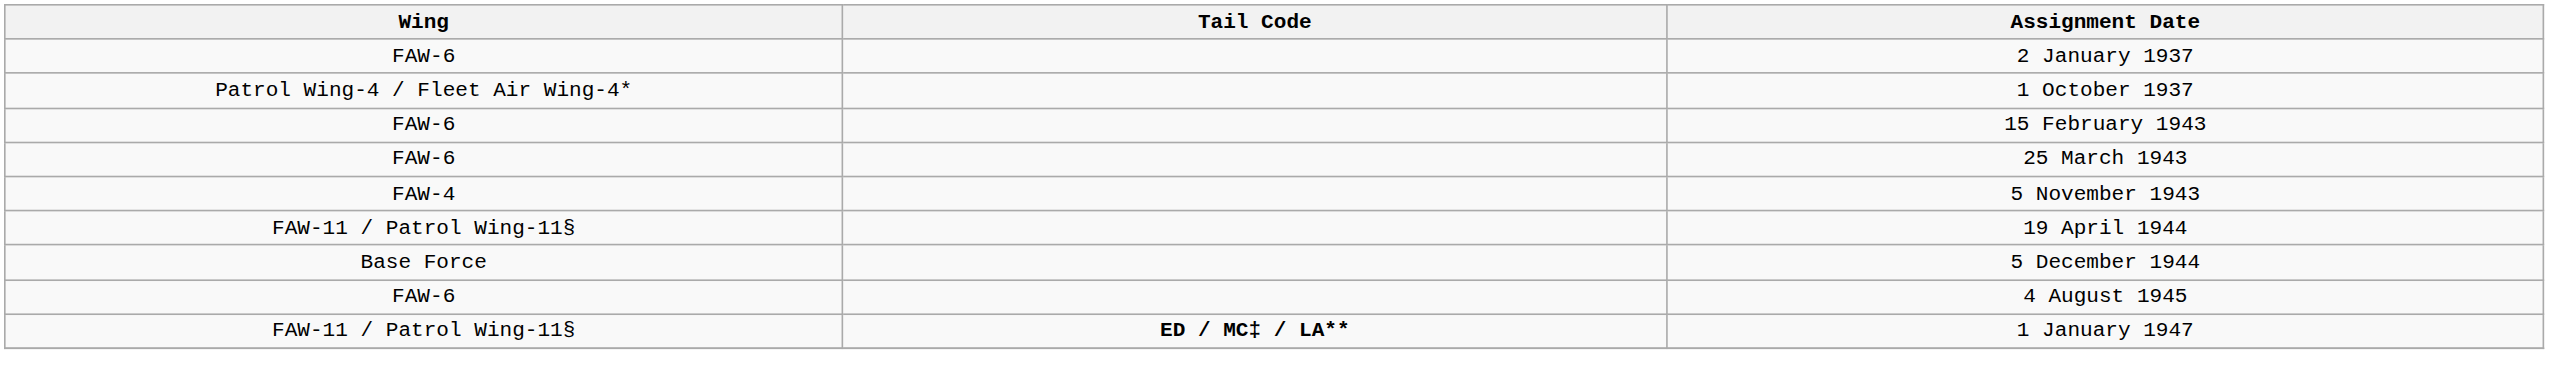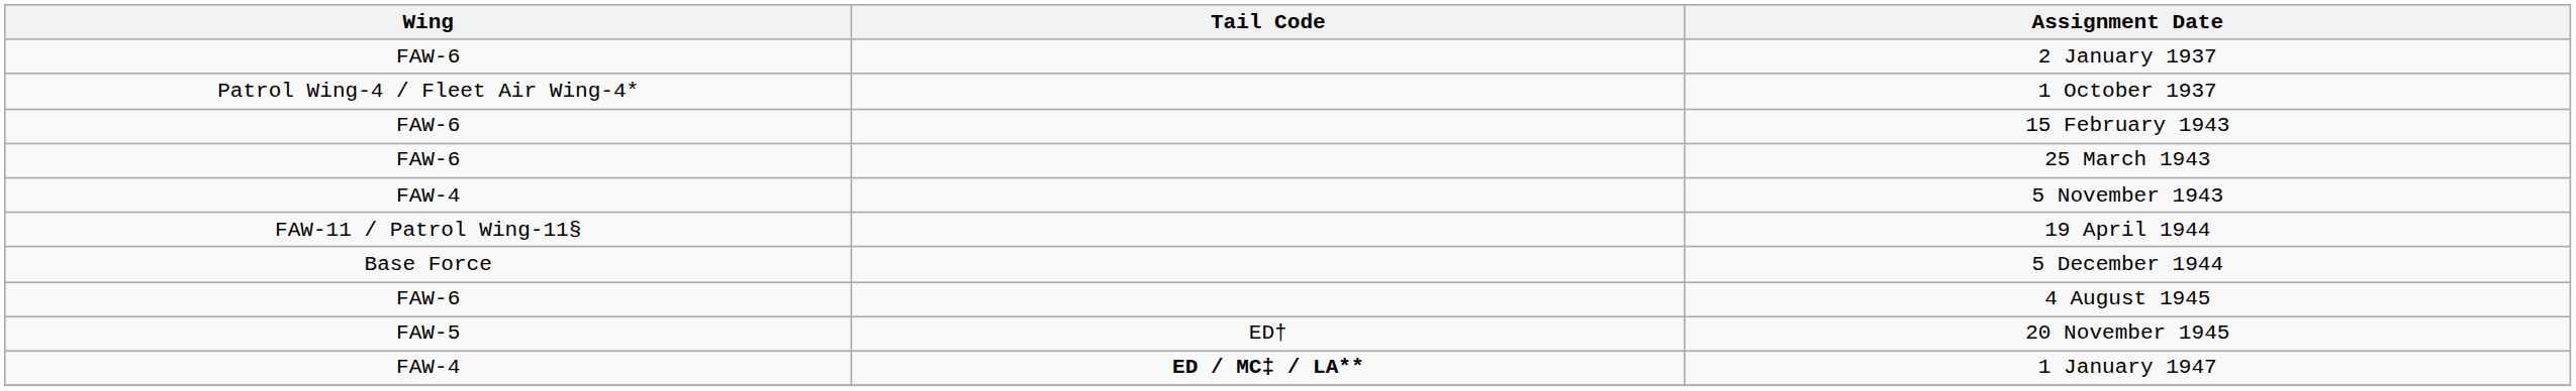 <table class="wikitable" style="text-align:center" width=99%>
 <tr>
 <th width="33%">Wing</th>
 <th align="center">Tail Code</th>
 <th align="center">Assignment Date</th>
 </tr>
 <tr>
 <td>FAW-6</td>
 <td></td>
 <td>2 January 1937</td>
 </tr>
 <tr>
 <td>Patrol Wing-4 / Fleet Air Wing-4*</td>
 <td></td>
 <td>1 October 1937</td>
 </tr>
 <tr>
 <td>FAW-6</td>
 <td></td>
 <td>15 February 1943</td>
 </tr>
 <tr>
 <td>FAW-6</td>
 <td></td>
 <td>25 March 1943</td>
 </tr>
 <tr>
 <td>FAW-4</td>
 <td></td>
 <td>5 November 1943</td>
 </tr>
 <tr>
 <td>FAW-11 / Patrol Wing-11§</td>
 <td></td>
 <td>19 April 1944</td>
 </tr>
 <tr>
 <td>Base Force</td>
 <td></td>
 <td>5 December 1944</td>
 </tr>
 <tr>
 <td>FAW-6</td>
 <td></td>
 <td>4 August 1945</td>
 </tr>
 <tr>
-<td>FAW-11 / Patrol Wing-11§</td>
+<td>FAW-5</td>
+<td>ED†</td>
+<td>20 November 1945</td>
+</tr>
+<tr>
+<td>FAW-4</td>
 <td><strong>ED / MC‡ / LA**</strong></td>
 <td>1 January 1947</td>
 </tr>
 <tr>
 </tr>
 </table>
